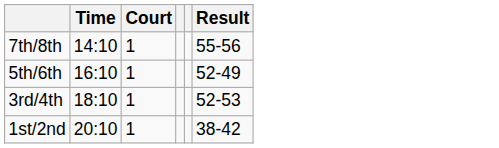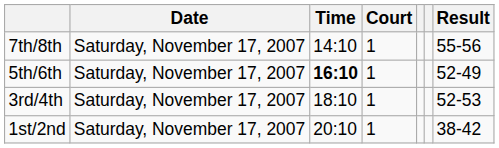 <table class="wikitable">
 <tr>
 <th></th>
+<th>Date</th>
 <th>Time</th>
 <th>Court</th>
 <th></th>
 <th></th>
 <th>Result</th>
 </tr>
 <tr>
 <td>7th/8th</td>
+<td>Saturday, November 17, 2007</td>
 <td>14:10</td>
 <td>1</td>
 <td></td>
 <td></td>
 <td>55-56</td>
 </tr>
 <tr>
 <td>5th/6th</td>
-<td>16:10</td>
+<td>Saturday, November 17, 2007</td>
+<td><strong>16:10</strong></td>
 <td>1</td>
 <td></td>
 <td></td>
 <td>52-49</td>
 </tr>
 <tr>
 <td>3rd/4th</td>
+<td>Saturday, November 17, 2007</td>
 <td>18:10</td>
 <td>1</td>
 <td></td>
 <td></td>
 <td>52-53</td>
 </tr>
 <tr>
 <td>1st/2nd</td>
+<td>Saturday, November 17, 2007</td>
 <td>20:10</td>
 <td>1</td>
 <td></td>
 <td></td>
 <td>38-42</td>
 </tr>
 </table>
